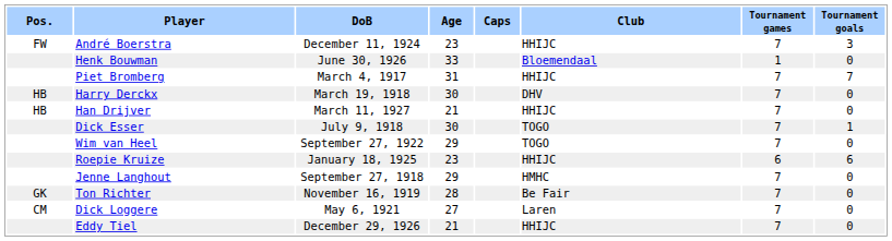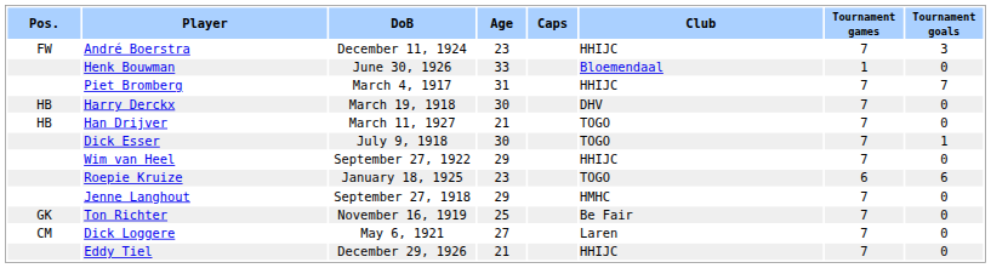 <table border="0" width="80%" style="border: 1px solid #999; background-color:#FFFFFF; text-align:center">
 <tr align="center" bgcolor="#AAD0FF">
 <th width=6%>Pos.</th>
 <th width=20%>Player</th>
 <th width=12%>DoB</th>
 <th width=4%>Age</th>
 <th width=4%>Caps</th>
 <th width=20%>Club</th>
 <th width=5%><small>Tournament<br>games</small></th>
 <th width=5%><small>Tournament<br>goals</small></th>
 </tr>
 <tr>
 <td>FW</td>
 <td align="left"><a href='#'>André Boerstra</a></td>
 <td>December 11, 1924</td>
 <td>23</td>
 <td></td>
 <td align="left"> HHIJC</td>
 <td>7</td>
 <td>3</td>
 </tr>
 <tr bgcolor="#EFEFEF">
 <td></td>
 <td align="left"><a href='#'>Henk Bouwman</a></td>
 <td>June 30, 1926</td>
 <td>33</td>
 <td></td>
 <td align="left"> <a href='#'>Bloemendaal</a></td>
 <td>1</td>
 <td>0</td>
 </tr>
 <tr>
 <td></td>
 <td align="left"><a href='#'>Piet Bromberg</a></td>
 <td>March 4, 1917</td>
 <td>31</td>
 <td></td>
 <td align="left"> HHIJC</td>
 <td>7</td>
 <td>7</td>
 </tr>
 <tr bgcolor="#EFEFEF">
 <td>HB</td>
 <td align="left"><a href='#'>Harry Derckx</a></td>
 <td>March 19, 1918</td>
 <td>30</td>
 <td></td>
 <td align="left"> DHV</td>
 <td>7</td>
 <td>0</td>
 </tr>
 <tr>
 <td>HB</td>
 <td align="left"><a href='#'>Han Drijver</a></td>
 <td>March 11, 1927</td>
 <td>21</td>
 <td></td>
-<td align="left"> HHIJC</td>
+<td align="left"> TOGO</td>
 <td>7</td>
 <td>0</td>
 </tr>
 <tr bgcolor="#EFEFEF">
 <td></td>
 <td align="left"><a href='#'>Dick Esser</a></td>
 <td>July 9, 1918</td>
 <td>30</td>
 <td></td>
 <td align="left"> TOGO</td>
 <td>7</td>
 <td>1</td>
 </tr>
 <tr>
 <td></td>
 <td align="left"><a href='#'>Wim van Heel</a></td>
 <td>September 27, 1922</td>
 <td>29</td>
 <td></td>
-<td align="left"> TOGO</td>
+<td align="left"> HHIJC</td>
 <td>7</td>
 <td>0</td>
 </tr>
 <tr bgcolor="#EFEFEF">
 <td></td>
 <td align="left"><a href='#'>Roepie Kruize</a></td>
 <td>January 18, 1925</td>
 <td>23</td>
 <td></td>
-<td align="left"> HHIJC</td>
+<td align="left"> TOGO</td>
 <td>6</td>
 <td>6</td>
 </tr>
 <tr>
 <td></td>
 <td align="left"><a href='#'>Jenne Langhout</a></td>
 <td>September 27, 1918</td>
 <td>29</td>
 <td></td>
 <td align="left"> HMHC</td>
 <td>7</td>
 <td>0</td>
 </tr>
 <tr bgcolor="#EFEFEF">
 <td>GK</td>
 <td align="left"><a href='#'>Ton Richter</a></td>
 <td>November 16, 1919</td>
-<td>28</td>
+<td>25</td>
 <td></td>
 <td align="left"> Be Fair</td>
 <td>7</td>
 <td>0</td>
 </tr>
 <tr>
 <td>CM</td>
 <td align="left"><a href='#'>Dick Loggere</a></td>
 <td>May 6, 1921</td>
 <td>27</td>
 <td></td>
 <td align="left"> Laren</td>
 <td>7</td>
 <td>0</td>
 </tr>
 <tr bgcolor="#EFEFEF">
 <td></td>
 <td align="left"><a href='#'>Eddy Tiel</a></td>
 <td>December 29, 1926</td>
 <td>21</td>
 <td></td>
 <td align="left"> HHIJC</td>
 <td>7</td>
 <td>0</td>
 </tr>
 </table>
